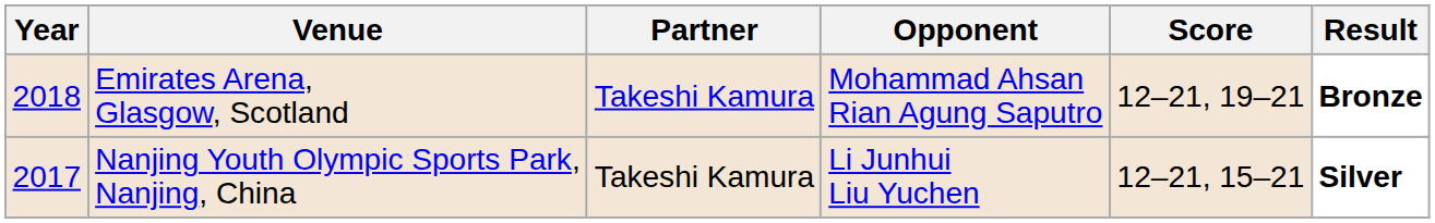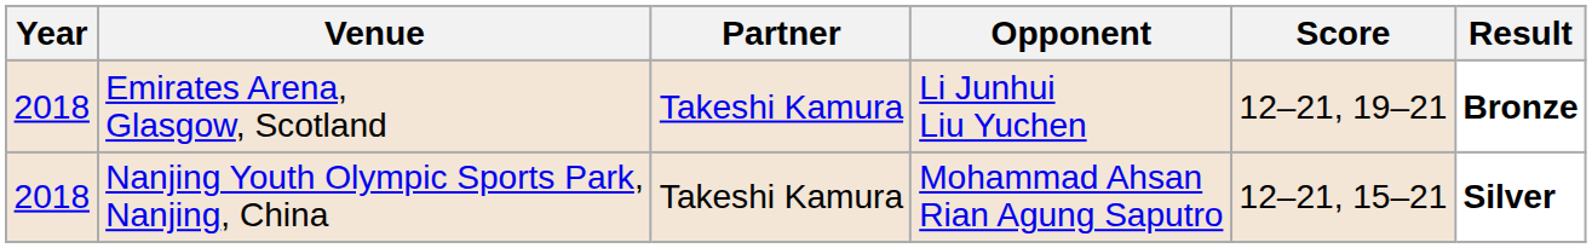 <table class="sortable wikitable" style="font-size: 90%;">
 <tr>
 <th>Year</th>
 <th>Venue</th>
 <th>Partner</th>
 <th>Opponent</th>
 <th>Score</th>
 <th>Result</th>
 </tr>
 <tr style="background:#F3E6D7">
 <td align="center"><a href='#'>2018</a></td>
 <td align="left"><a href='#'>Emirates Arena</a>,<br><a href='#'>Glasgow</a>, Scotland</td>
 <td align="left"> <a href='#'>Takeshi Kamura</a></td>
-<td align="left"> <a href='#'>Mohammad Ahsan</a><br> <a href='#'>Rian Agung Saputro</a></td>
+<td align="left"> <a href='#'>Li Junhui</a><br> <a href='#'>Liu Yuchen</a></td>
 <td align="left">12–21, 19–21</td>
 <td style="text-align:left; background:white"> <strong>Bronze</strong></td>
 </tr>
 <tr style="background:#F3E6D7">
-<td align="center"><a href='#'>2017</a></td>
+<td align="center"><a href='#'>2018</a></td>
 <td align="left"><a href='#'>Nanjing Youth Olympic Sports Park</a>,<br><a href='#'>Nanjing</a>, China</td>
 <td align="left"> Takeshi Kamura</td>
-<td align="left"> <a href='#'>Li Junhui</a><br> <a href='#'>Liu Yuchen</a></td>
+<td align="left"> <a href='#'>Mohammad Ahsan</a><br> <a href='#'>Rian Agung Saputro</a></td>
 <td align="left">12–21, 15–21</td>
 <td style="text-align:left; background:white"> <strong>Silver</strong></td>
 </tr>
 </table>
